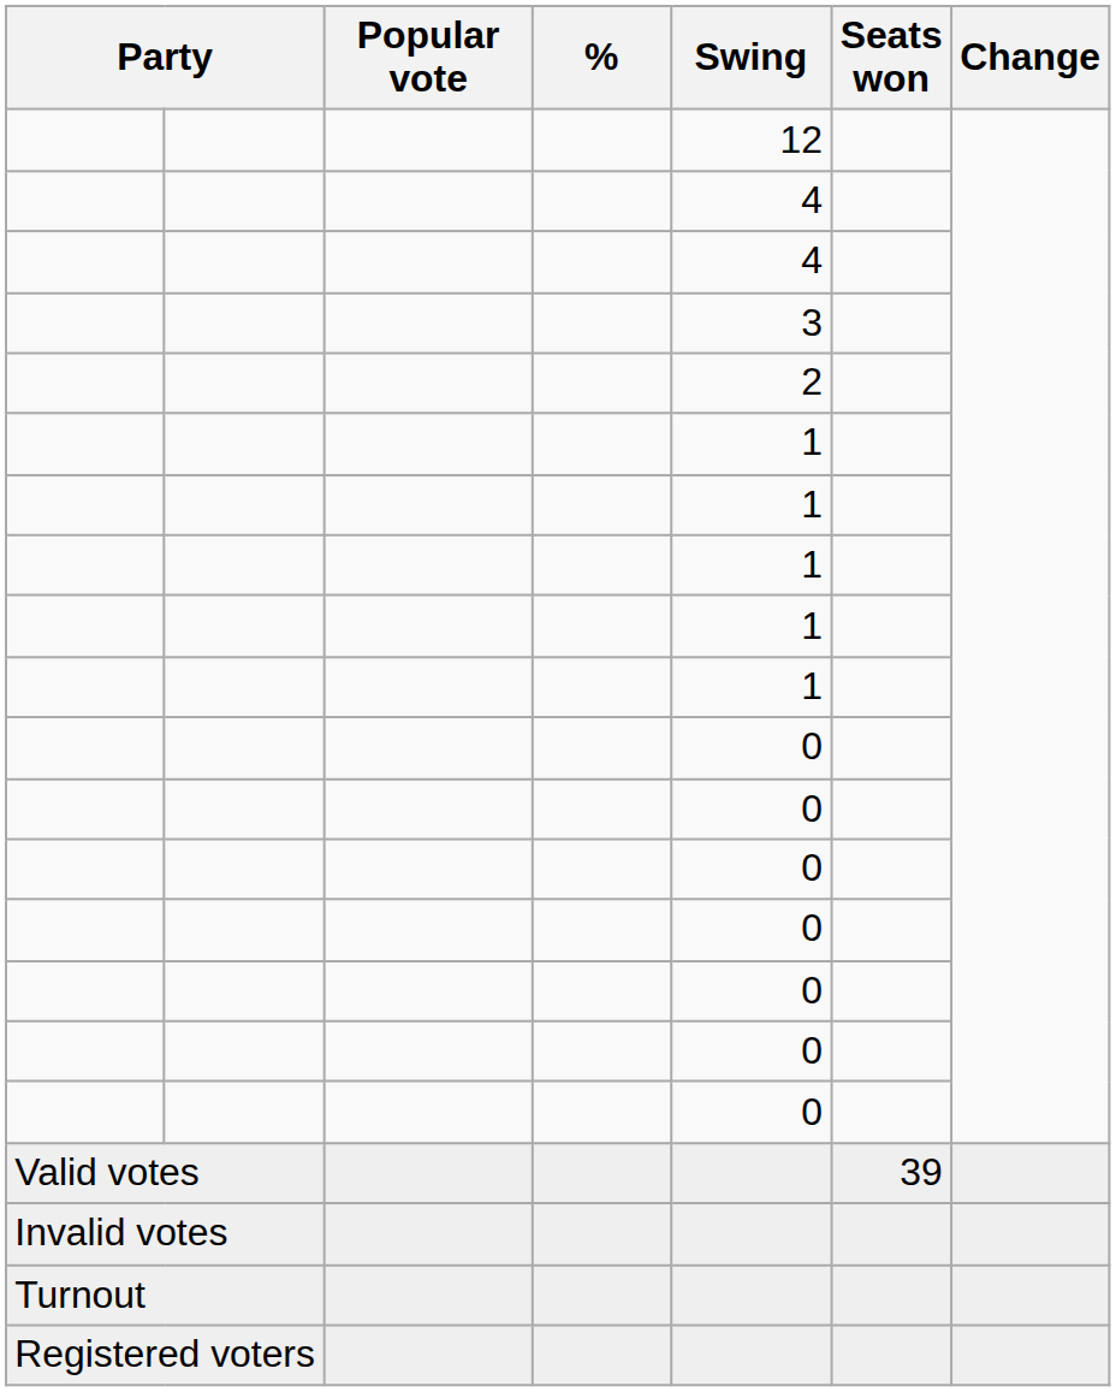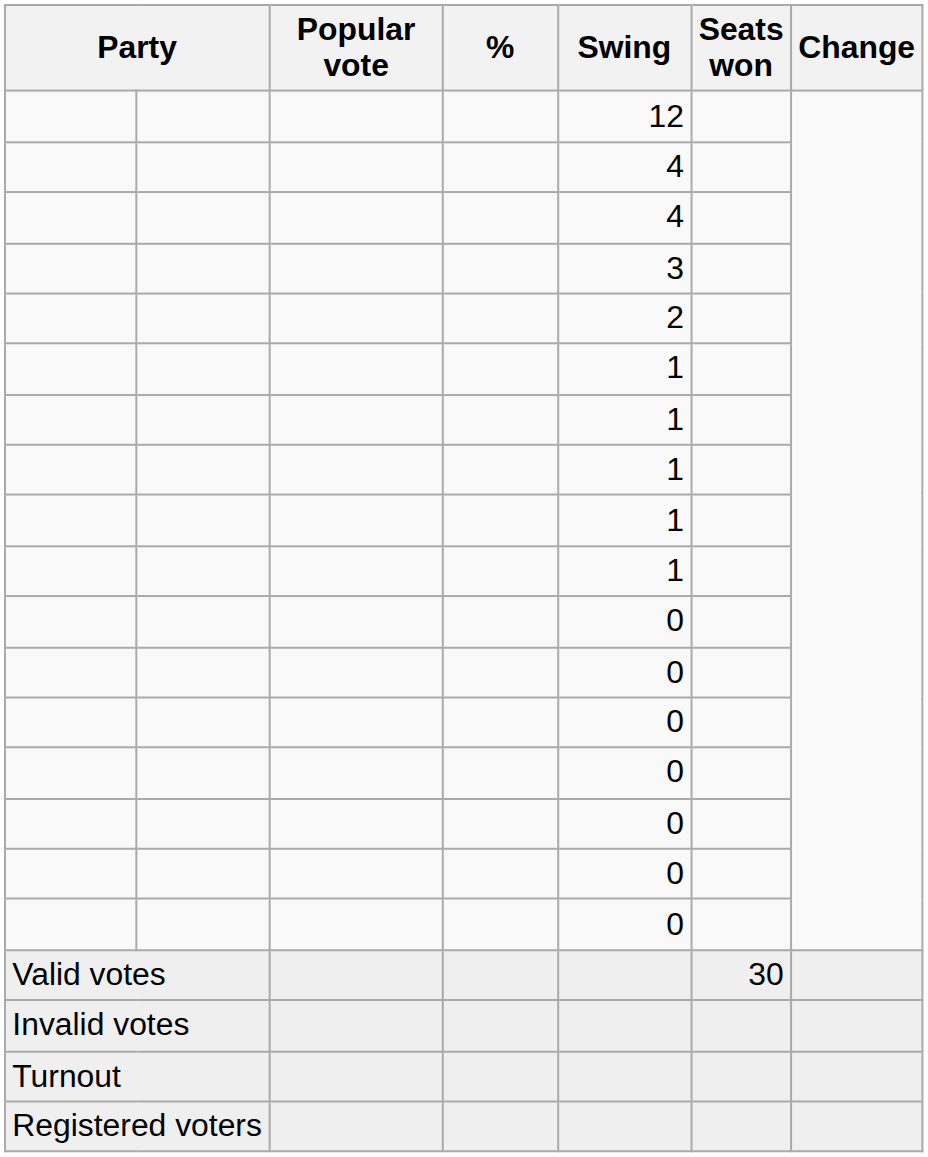 <table class=wikitable style="text-align:right">
 <tr>
 <th colspan=2>Party</th>
 <th width=80px>Popular vote</th>
 <th width=50px>%</th>
 <th width=60px>Swing</th>
 <th width=40px>Seats<br>won</th>
 <th width=45px>Change</th>
 </tr>
 <tr>
 <td></td>
 <td></td>
 <td></td>
 <td></td>
 <td>12</td>
 <td></td>
 </tr>
 <tr>
 <td></td>
 <td></td>
 <td></td>
 <td></td>
 <td>4</td>
 <td></td>
 </tr>
 <tr>
 <td></td>
 <td></td>
 <td></td>
 <td></td>
 <td>4</td>
 <td></td>
 </tr>
 <tr>
 <td></td>
 <td></td>
 <td></td>
 <td></td>
 <td>3</td>
 <td></td>
 </tr>
 <tr>
 <td></td>
 <td></td>
 <td></td>
 <td></td>
 <td>2</td>
 <td></td>
 </tr>
 <tr>
 <td></td>
 <td></td>
 <td></td>
 <td></td>
 <td>1</td>
 <td></td>
 </tr>
 <tr>
 <td></td>
 <td></td>
 <td></td>
 <td></td>
 <td>1</td>
 <td></td>
 </tr>
 <tr>
 <td></td>
 <td></td>
 <td></td>
 <td></td>
 <td>1</td>
 <td></td>
 </tr>
 <tr>
 <td></td>
 <td></td>
 <td></td>
 <td></td>
 <td>1</td>
 <td></td>
 </tr>
 <tr>
 <td></td>
 <td></td>
 <td></td>
 <td></td>
 <td>1</td>
 <td></td>
 </tr>
 <tr>
 <td></td>
 <td></td>
 <td></td>
 <td></td>
 <td>0</td>
 <td></td>
 </tr>
 <tr>
 <td></td>
 <td></td>
 <td></td>
 <td></td>
 <td>0</td>
 <td></td>
 </tr>
 <tr>
 <td></td>
 <td></td>
 <td></td>
 <td></td>
 <td>0</td>
 <td></td>
 </tr>
 <tr>
 <td></td>
 <td></td>
 <td></td>
 <td></td>
 <td>0</td>
 <td></td>
 </tr>
 <tr>
 <td></td>
 <td></td>
 <td></td>
 <td></td>
 <td>0</td>
 <td></td>
 </tr>
 <tr>
 <td></td>
 <td></td>
 <td></td>
 <td></td>
 <td>0</td>
 <td></td>
 </tr>
 <tr>
 <td></td>
 <td></td>
 <td></td>
 <td></td>
 <td>0</td>
 <td></td>
 </tr>
 <tr bgcolor=#efefef>
 <td align=left colspan=2>Valid votes</td>
 <td></td>
 <td></td>
 <td></td>
-<td>39</td>
+<td>30</td>
 <td></td>
 </tr>
 <tr bgcolor=#efefef>
 <td align=left colspan=2>Invalid votes</td>
 <td></td>
 <td></td>
 <td></td>
 <td></td>
 <td></td>
 </tr>
 <tr bgcolor=#efefef>
 <td align=left colspan=2>Turnout</td>
 <td></td>
 <td></td>
 <td></td>
 <td></td>
 <td></td>
 </tr>
 <tr bgcolor=#efefef>
 <td align=left colspan=2>Registered voters</td>
 <td></td>
 <td></td>
 <td></td>
 <td></td>
 <td></td>
 </tr>
 </table>
